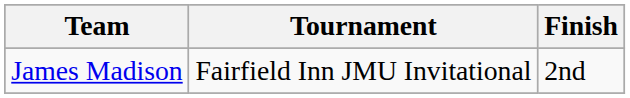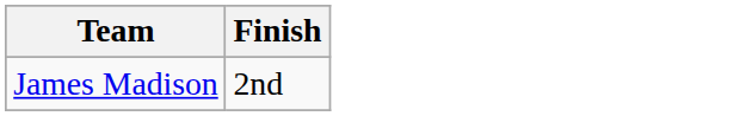 <table class="wikitable">
 <tr>
 <th>Team</th>
-<th>Tournament</th>
 <th>Finish</th>
 </tr>
 <tr>
 <td><a href='#'>James Madison</a></td>
-<td>Fairfield Inn JMU Invitational</td>
 <td>2nd</td>
 </tr>
 </table>
